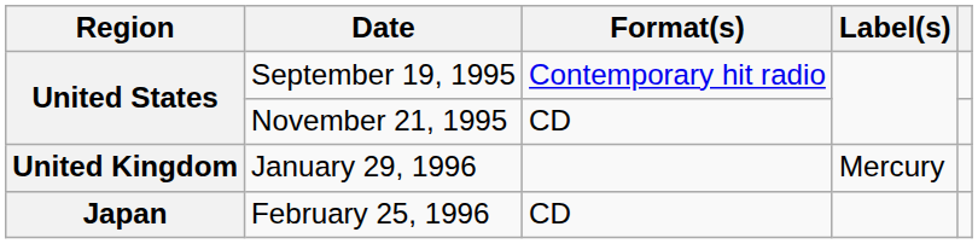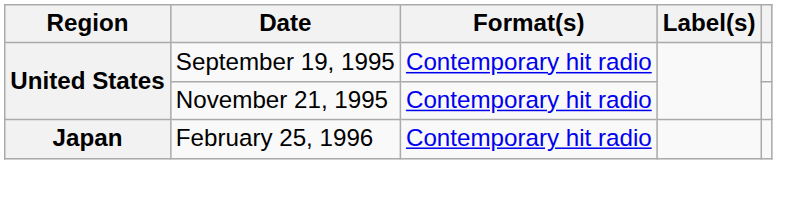 <table class="wikitable plainrowheaders">
 <tr>
 <th scope="col">Region</th>
 <th scope="col">Date</th>
 <th scope="col">Format(s)</th>
 <th scope="col">Label(s)</th>
 <th scope="col"></th>
 </tr>
 <tr>
 <th scope="row" rowspan="2">United States</th>
 <td>September 19, 1995</td>
 <td><a href='#'>Contemporary hit radio</a></td>
 <td rowspan="2"></td>
 <td></td>
 </tr>
 <tr>
 <td>November 21, 1995</td>
-<td>CD</td>
-<td></td>
-</tr>
-<tr>
-<th scope="row">United Kingdom</th>
-<td>January 29, 1996</td>
-<td></td>
-<td>Mercury</td>
+<td><a href='#'>Contemporary hit radio</a></td>
 <td></td>
 </tr>
 <tr>
 <th scope="row">Japan</th>
 <td>February 25, 1996</td>
-<td>CD</td>
+<td><a href='#'>Contemporary hit radio</a></td>
 <td></td>
 <td></td>
 </tr>
 </table>
